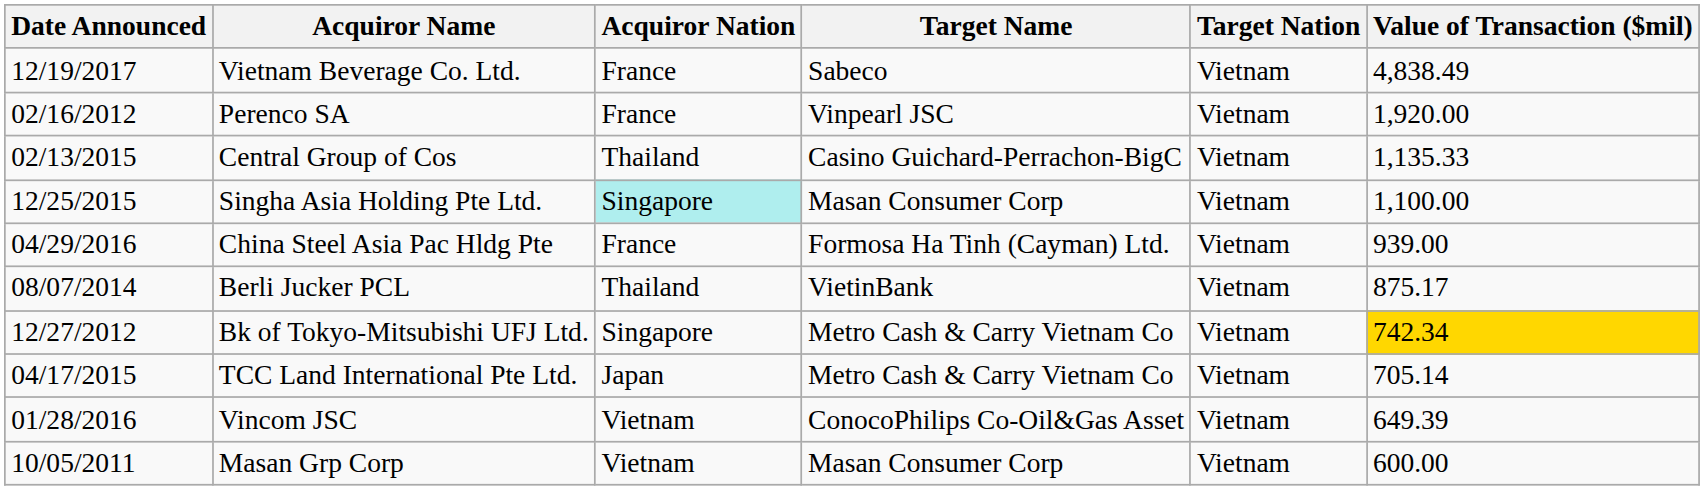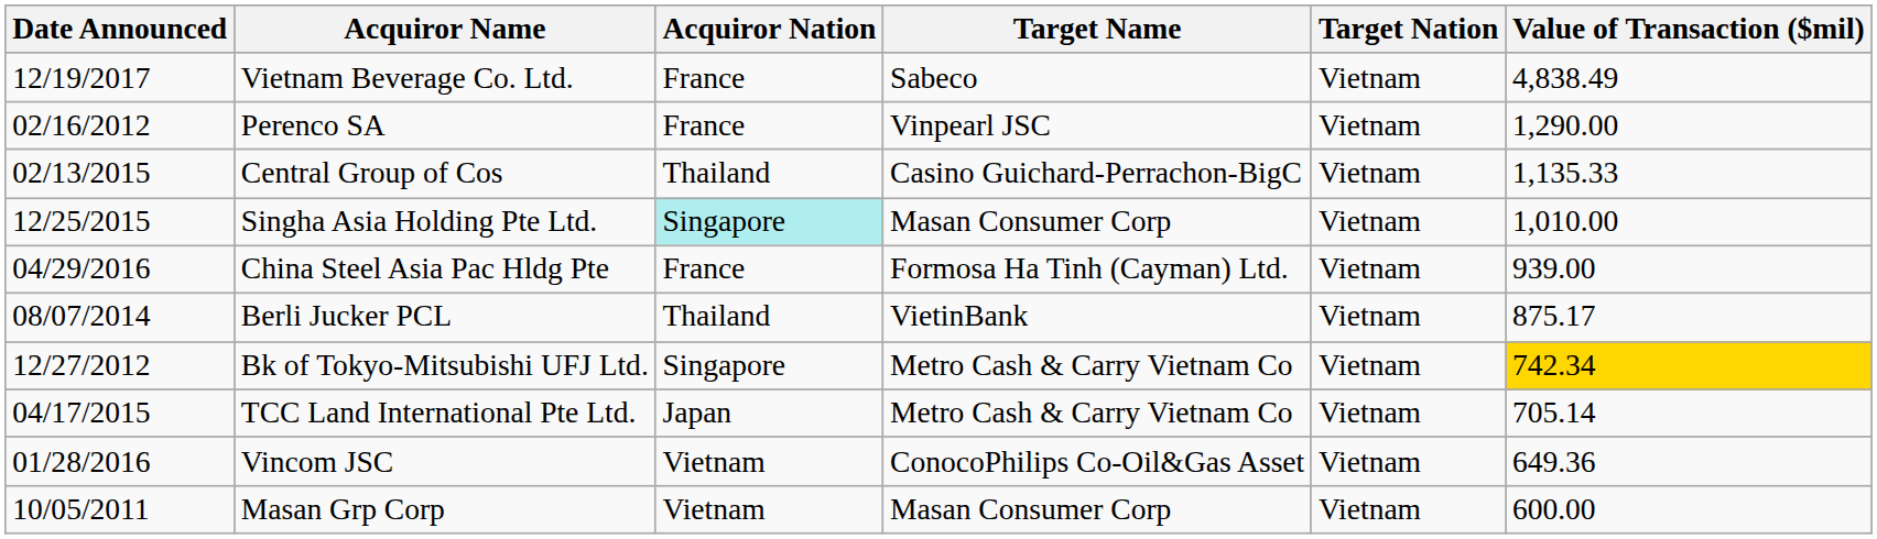 <table class="wikitable">
 <tr>
 <th>Date Announced</th>
 <th>Acquiror Name</th>
 <th>Acquiror Nation</th>
 <th>Target Name</th>
 <th>Target Nation</th>
 <th>Value of Transaction ($mil)</th>
 </tr>
 <tr>
 <td>12/19/2017</td>
 <td>Vietnam Beverage Co. Ltd.</td>
 <td>France</td>
 <td>Sabeco</td>
 <td>Vietnam</td>
 <td>4,838.49</td>
 </tr>
 <tr>
 <td>02/16/2012</td>
 <td>Perenco SA</td>
 <td>France</td>
 <td>Vinpearl JSC</td>
 <td>Vietnam</td>
-<td>1,920.00</td>
+<td>1,290.00</td>
 </tr>
 <tr>
 <td>02/13/2015</td>
 <td>Central Group of Cos</td>
 <td>Thailand</td>
 <td>Casino Guichard-Perrachon-BigC</td>
 <td>Vietnam</td>
 <td>1,135.33</td>
 </tr>
 <tr>
 <td>12/25/2015</td>
 <td>Singha Asia Holding Pte Ltd.</td>
 <td style="background: paleturquoise;">Singapore</td>
 <td>Masan Consumer Corp</td>
 <td>Vietnam</td>
-<td>1,100.00</td>
+<td>1,010.00</td>
 </tr>
 <tr>
 <td>04/29/2016</td>
 <td>China Steel Asia Pac Hldg Pte</td>
 <td>France</td>
 <td>Formosa Ha Tinh (Cayman) Ltd.</td>
 <td>Vietnam</td>
 <td>939.00</td>
 </tr>
 <tr>
 <td>08/07/2014</td>
 <td>Berli Jucker PCL</td>
 <td>Thailand</td>
 <td>VietinBank</td>
 <td>Vietnam</td>
 <td>875.17</td>
 </tr>
 <tr>
 <td>12/27/2012</td>
 <td>Bk of Tokyo-Mitsubishi UFJ Ltd.</td>
 <td>Singapore</td>
 <td>Metro Cash & Carry Vietnam Co</td>
 <td>Vietnam</td>
 <td style="background: gold;">742.34</td>
 </tr>
 <tr>
 <td>04/17/2015</td>
 <td>TCC Land International Pte Ltd.</td>
 <td>Japan</td>
 <td>Metro Cash & Carry Vietnam Co</td>
 <td>Vietnam</td>
 <td>705.14</td>
 </tr>
 <tr>
 <td>01/28/2016</td>
 <td>Vincom JSC</td>
 <td>Vietnam</td>
 <td>ConocoPhilips Co-Oil&Gas Asset</td>
 <td>Vietnam</td>
-<td>649.39</td>
+<td>649.36</td>
 </tr>
 <tr>
 <td>10/05/2011</td>
 <td>Masan Grp Corp</td>
 <td>Vietnam</td>
 <td>Masan Consumer Corp</td>
 <td>Vietnam</td>
 <td>600.00</td>
 </tr>
 </table>
